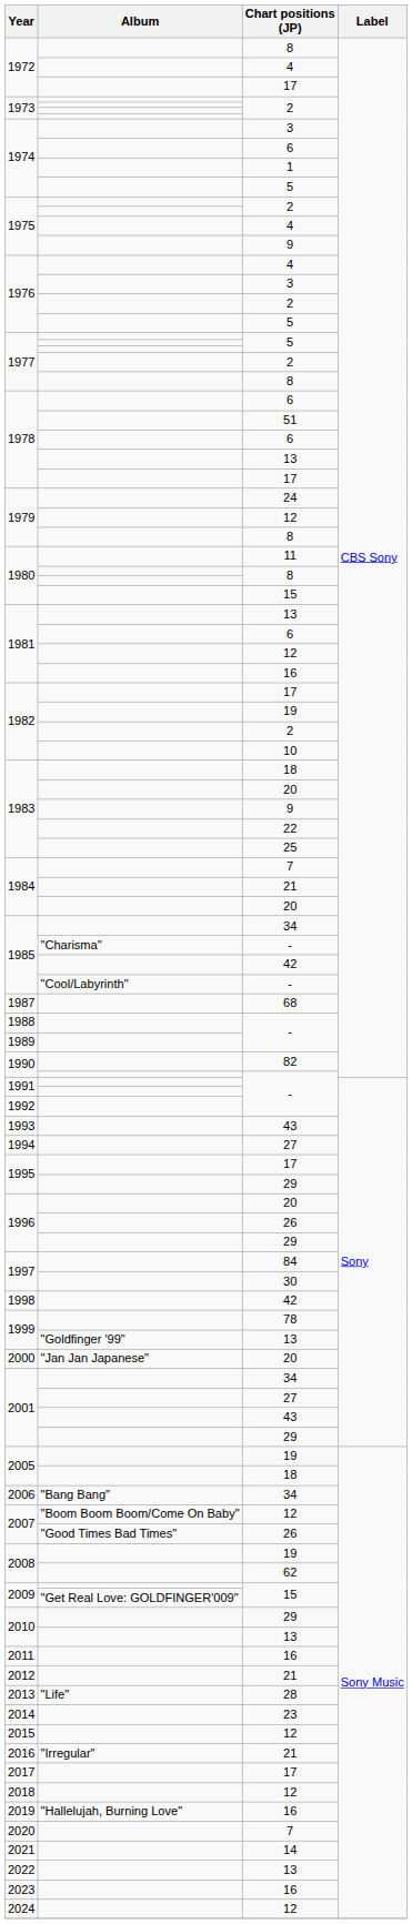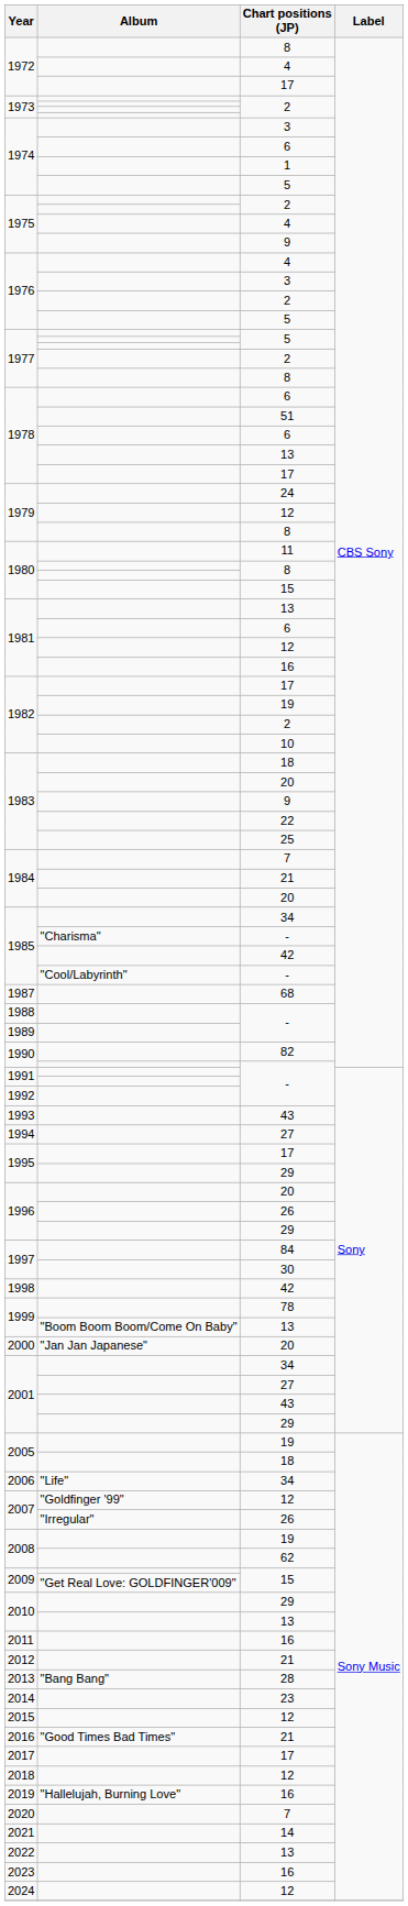 <table class="wikitable">
 <tr>
 <th>Year</th>
 <th>Album</th>
 <th>Chart positions<br>(JP)</th>
 <th>Label</th>
 </tr>
 <tr>
 <td rowspan="3">1972</td>
 <td></td>
 <td align="center">8</td>
 <td rowspan="61"><a href='#'>CBS Sony</a></td>
 </tr>
 <tr>
 <td></td>
 <td align="center">4</td>
 </tr>
 <tr>
 <td></td>
 <td align="center">17</td>
 </tr>
 <tr>
 <td rowspan="4">1973</td>
 <td></td>
 <td rowspan="4"align="center">2</td>
 </tr>
 <tr>
 <td></td>
 </tr>
 <tr>
 <td></td>
 </tr>
 <tr>
 <td></td>
 </tr>
 <tr>
 <td rowspan="4">1974</td>
 <td></td>
 <td align="center">3</td>
 </tr>
 <tr>
 <td></td>
 <td align="center">6</td>
 </tr>
 <tr>
 <td></td>
 <td align="center">1</td>
 </tr>
 <tr>
 <td></td>
 <td align="center">5</td>
 </tr>
 <tr>
 <td rowspan="4">1975</td>
 <td></td>
 <td rowspan="2"align="center">2</td>
 </tr>
 <tr>
 <td></td>
 </tr>
 <tr>
 <td></td>
 <td align="center">4</td>
 </tr>
 <tr>
 <td></td>
 <td align="center">9</td>
 </tr>
 <tr>
 <td rowspan="4">1976</td>
 <td></td>
 <td align="center">4</td>
 </tr>
 <tr>
 <td></td>
 <td align="center">3</td>
 </tr>
 <tr>
 <td></td>
 <td align="center">2</td>
 </tr>
 <tr>
 <td></td>
 <td align="center">5</td>
 </tr>
 <tr>
 <td rowspan="5">1977</td>
 <td></td>
 <td rowspan="3"align="center">5</td>
 </tr>
 <tr>
 <td></td>
 </tr>
 <tr>
 <td></td>
 </tr>
 <tr>
 <td></td>
 <td align="center">2</td>
 </tr>
 <tr>
 <td></td>
 <td align="center">8</td>
 </tr>
 <tr>
 <td rowspan="5">1978</td>
 <td></td>
 <td align="center">6</td>
 </tr>
 <tr>
 <td></td>
 <td align="center">51</td>
 </tr>
 <tr>
 <td></td>
 <td align="center">6</td>
 </tr>
 <tr>
 <td></td>
 <td align="center">13</td>
 </tr>
 <tr>
 <td></td>
 <td align="center">17</td>
 </tr>
 <tr>
 <td rowspan="3">1979</td>
 <td></td>
 <td align="center">24</td>
 </tr>
 <tr>
 <td></td>
 <td align="center">12</td>
 </tr>
 <tr>
 <td></td>
 <td align="center">8</td>
 </tr>
 <tr>
 <td rowspan="4">1980</td>
 <td></td>
 <td align="center">11</td>
 </tr>
 <tr>
 <td></td>
 <td rowspan="2"align="center">8</td>
 </tr>
 <tr>
 <td></td>
 </tr>
 <tr>
 <td></td>
 <td align="center">15</td>
 </tr>
 <tr>
 <td rowspan="4">1981</td>
 <td></td>
 <td align="center">13</td>
 </tr>
 <tr>
 <td></td>
 <td align="center">6</td>
 </tr>
 <tr>
 <td></td>
 <td align="center">12</td>
 </tr>
 <tr>
 <td></td>
 <td align="center">16</td>
 </tr>
 <tr>
 <td rowspan="4">1982</td>
 <td></td>
 <td align="center">17</td>
 </tr>
 <tr>
 <td></td>
 <td align="center">19</td>
 </tr>
 <tr>
 <td></td>
 <td align="center">2</td>
 </tr>
 <tr>
 <td></td>
 <td align="center">10</td>
 </tr>
 <tr>
 <td rowspan="5">1983</td>
 <td></td>
 <td align="center">18</td>
 </tr>
 <tr>
 <td></td>
 <td align="center">20</td>
 </tr>
 <tr>
 <td></td>
 <td align="center">9</td>
 </tr>
 <tr>
 <td></td>
 <td align="center">22</td>
 </tr>
 <tr>
 <td></td>
 <td align="center">25</td>
 </tr>
 <tr>
 <td rowspan="3">1984</td>
 <td></td>
 <td align="center">7</td>
 </tr>
 <tr>
 <td></td>
 <td align="center">21</td>
 </tr>
 <tr>
 <td></td>
 <td align="center">20</td>
 </tr>
 <tr>
 <td rowspan="4">1985</td>
 <td></td>
 <td align="center">34</td>
 </tr>
 <tr>
 <td>"Charisma"</td>
 <td align="center">-</td>
 </tr>
 <tr>
 <td></td>
 <td align="center">42</td>
 </tr>
 <tr>
 <td>"Cool/Labyrinth"</td>
 <td align="center">-</td>
 </tr>
 <tr>
 <td>1987</td>
 <td></td>
 <td align="center">68</td>
 </tr>
 <tr>
 <td>1988</td>
 <td></td>
 <td rowspan="2"align="center">-</td>
 </tr>
 <tr>
 <td>1989</td>
 <td></td>
 </tr>
 <tr>
 <td rowspan="2">1990</td>
 <td></td>
 <td align="center">82</td>
 </tr>
 <tr>
 <td></td>
 <td rowspan="4"align="center">-</td>
 </tr>
 <tr>
 <td rowspan="2">1991</td>
 <td></td>
 <td rowspan="20"><a href='#'>Sony</a></td>
 </tr>
 <tr>
 <td></td>
 </tr>
 <tr>
 <td>1992</td>
 <td></td>
 </tr>
 <tr>
 <td>1993</td>
 <td></td>
 <td align="center">43</td>
 </tr>
 <tr>
 <td>1994</td>
 <td></td>
 <td align="center">27</td>
 </tr>
 <tr>
 <td rowspan="2">1995</td>
 <td></td>
 <td align="center">17</td>
 </tr>
 <tr>
 <td></td>
 <td align="center">29</td>
 </tr>
 <tr>
 <td rowspan="3">1996</td>
 <td></td>
 <td align="center">20</td>
 </tr>
 <tr>
 <td></td>
 <td align="center">26</td>
 </tr>
 <tr>
 <td></td>
 <td align="center">29</td>
 </tr>
 <tr>
 <td rowspan="2">1997</td>
 <td></td>
 <td align="center">84</td>
 </tr>
 <tr>
 <td></td>
 <td align="center">30</td>
 </tr>
 <tr>
 <td>1998</td>
 <td></td>
 <td align="center">42</td>
 </tr>
 <tr>
 <td rowspan="2">1999</td>
 <td></td>
 <td align="center">78</td>
 </tr>
 <tr>
-<td>"Goldfinger '99"</td>
+<td>"Boom Boom Boom/Come On Baby"</td>
 <td align="center">13</td>
 </tr>
 <tr>
 <td rowspan="1">2000</td>
 <td>"Jan Jan Japanese"</td>
 <td align="center">20</td>
 </tr>
 <tr>
 <td rowspan="4">2001</td>
 <td></td>
 <td align="center">34</td>
 </tr>
 <tr>
 <td></td>
 <td align="center">27</td>
 </tr>
 <tr>
 <td></td>
 <td align="center">43</td>
 </tr>
 <tr>
 <td></td>
 <td align="center">29</td>
 </tr>
 <tr>
 <td rowspan="2">2005</td>
 <td></td>
 <td align="center">19</td>
 <td rowspan="25"><a href='#'>Sony Music</a></td>
 </tr>
 <tr>
 <td></td>
 <td align="center">18</td>
 </tr>
 <tr>
 <td>2006</td>
-<td>"Bang Bang"</td>
+<td>"Life"</td>
 <td align="center">34</td>
 </tr>
 <tr>
 <td rowspan="2">2007</td>
-<td>"Boom Boom Boom/Come On Baby"</td>
+<td>"Goldfinger '99"</td>
 <td align="center">12</td>
 </tr>
 <tr>
-<td>"Good Times Bad Times"</td>
+<td>"Irregular"</td>
 <td align="center">26</td>
 </tr>
 <tr>
 <td rowspan="2">2008</td>
 <td></td>
 <td align="center">19</td>
 </tr>
 <tr>
 <td></td>
 <td align="center">62</td>
 </tr>
 <tr>
 <td rowspan="2">2009</td>
 <td></td>
 <td rowspan="2"align="center">15</td>
 </tr>
 <tr>
 <td>"Get Real Love: GOLDFINGER'009"</td>
 </tr>
 <tr>
 <td rowspan="2">2010</td>
 <td></td>
 <td align="center">29</td>
 </tr>
 <tr>
 <td></td>
 <td align="center">13</td>
 </tr>
 <tr>
 <td>2011</td>
 <td></td>
 <td align="center">16</td>
 </tr>
 <tr>
 <td>2012</td>
 <td></td>
 <td align="center">21</td>
 </tr>
 <tr>
 <td>2013</td>
-<td>"Life"</td>
+<td>"Bang Bang"</td>
 <td align="center">28</td>
 </tr>
 <tr>
 <td>2014</td>
 <td></td>
 <td align="center">23</td>
 </tr>
 <tr>
 <td>2015</td>
 <td></td>
 <td align="center">12</td>
 </tr>
 <tr>
 <td>2016</td>
-<td>"Irregular"</td>
+<td>"Good Times Bad Times"</td>
 <td align="center">21</td>
 </tr>
 <tr>
 <td>2017</td>
 <td></td>
 <td align="center">17</td>
 </tr>
 <tr>
 <td>2018</td>
 <td></td>
 <td align="center">12</td>
 </tr>
 <tr>
 <td>2019</td>
 <td>"Hallelujah, Burning Love"</td>
 <td align="center">16</td>
 </tr>
 <tr>
 <td>2020</td>
 <td></td>
 <td align="center">7</td>
 </tr>
 <tr>
 <td>2021</td>
 <td></td>
 <td align="center">14</td>
 </tr>
 <tr>
 <td>2022</td>
 <td></td>
 <td align="center">13</td>
 </tr>
 <tr>
 <td>2023</td>
 <td></td>
 <td align="center">16</td>
 </tr>
 <tr>
 <td>2024</td>
 <td></td>
 <td align="center">12</td>
 </tr>
 <tr>
 </tr>
 </table>
